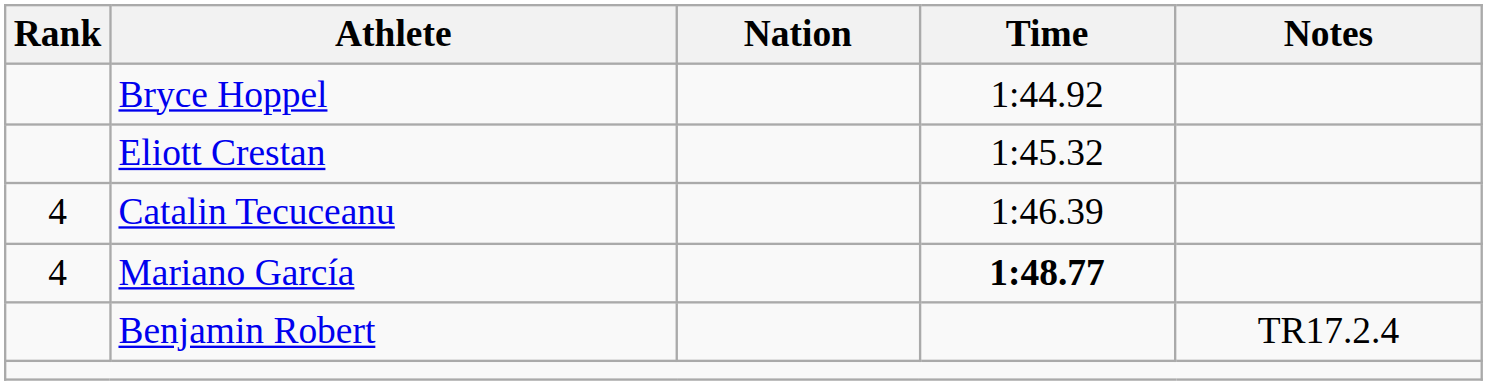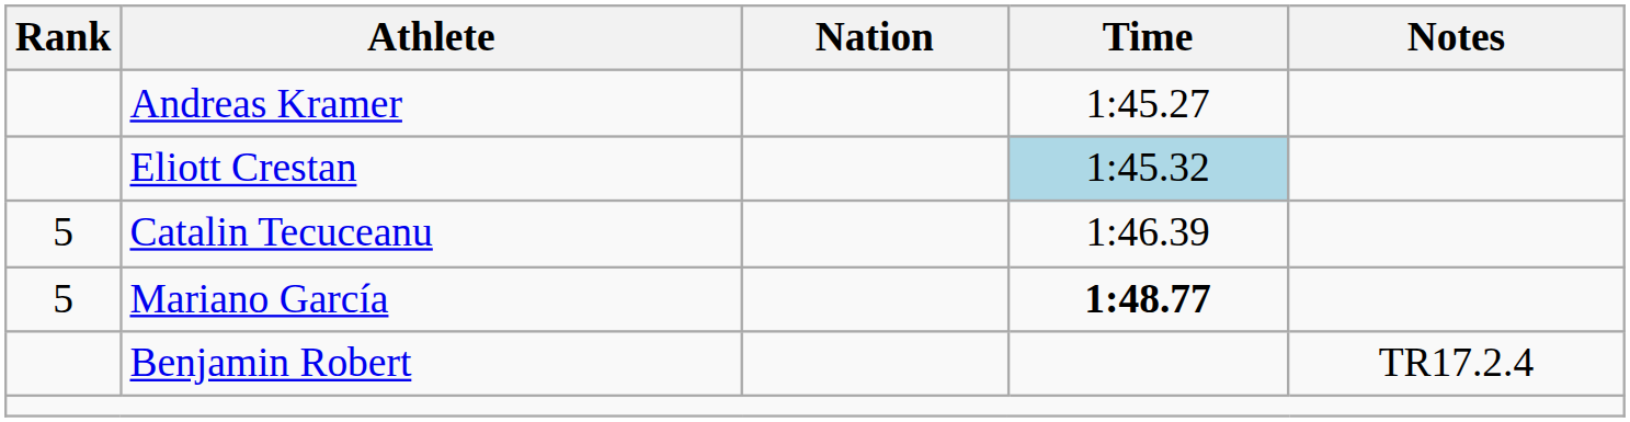 <table class="wikitable sortable" style="text-align:center;width: 50%;">
 <tr>
 <th scope="col" style="width: 10px;">Rank</th>
 <th scope="col">Athlete</th>
 <th scope="col">Nation</th>
 <th scope="col">Time</th>
 <th scope="col">Notes</th>
 </tr>
 <tr>
 <td></td>
-<td align=left><a href='#'>Bryce Hoppel</a></td>
+<td align=left><a href='#'>Andreas Kramer</a></td>
 <td align=left></td>
-<td>1:44.92</td>
+<td>1:45.27</td>
 <td></td>
 </tr>
 <tr>
 <td></td>
 <td align=left><a href='#'>Eliott Crestan</a></td>
 <td align=left></td>
-<td>1:45.32</td>
+<td style="background: lightblue;">1:45.32</td>
 <td></td>
 </tr>
 <tr>
-<td>4</td>
+<td>5</td>
 <td align=left><a href='#'>Catalin Tecuceanu</a></td>
 <td align=left></td>
 <td>1:46.39</td>
 <td></td>
 </tr>
 <tr>
-<td>4</td>
+<td>5</td>
 <td align=left><a href='#'>Mariano García</a></td>
 <td align=left></td>
 <td><strong>1:48.77</strong></td>
 <td></td>
 </tr>
 <tr>
 <td></td>
 <td align=left><a href='#'>Benjamin Robert</a></td>
 <td align=left></td>
 <td></td>
 <td>TR17.2.4</td>
 </tr>
 <tr class="sortbottom">
 <td colspan="5"></td>
 </tr>
 </table>
